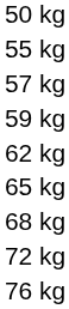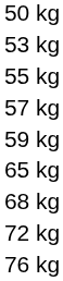 <table>
 <tr>
 <td>50 kg</td>
+<td></td>
+<td></td>
+<td></td>
+</tr>
+<tr>
+<td>53 kg</td>
 <td></td>
 <td></td>
 <td></td>
 </tr>
 <tr>
 <td>55 kg</td>
 <td></td>
 <td></td>
 <td></td>
 </tr>
 <tr>
 <td rowspan=2>57 kg</td>
 <td rowspan=2></td>
 <td rowspan=2></td>
 <td></td>
 </tr>
 <tr>
 <td></td>
 </tr>
 <tr>
 <td>59 kg</td>
-<td></td>
-<td></td>
-<td></td>
-</tr>
-<tr>
-<td>62 kg</td>
 <td></td>
 <td></td>
 <td></td>
 </tr>
 <tr>
 <td>65 kg</td>
 <td></td>
 <td></td>
 <td></td>
 </tr>
 <tr>
 <td>68 kg</td>
 <td></td>
 <td></td>
 <td></td>
 </tr>
 <tr>
 <td>72 kg</td>
 <td></td>
 <td></td>
 <td></td>
 </tr>
 <tr>
 <td>76 kg</td>
 <td></td>
 <td></td>
 <td></td>
 </tr>
 </table>
